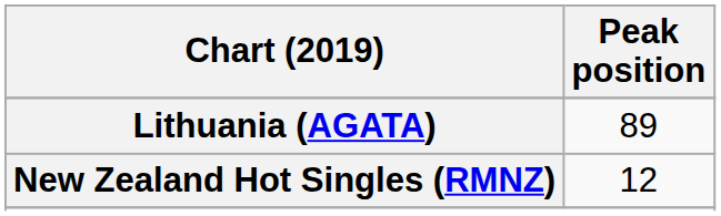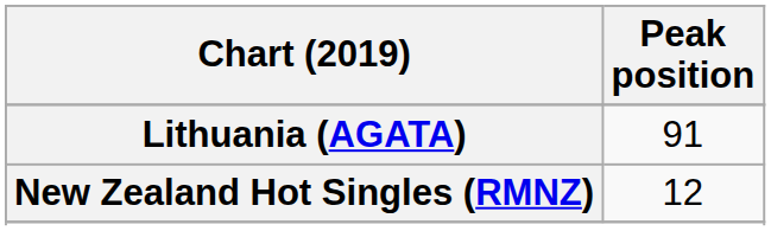 <table class="wikitable sortable plainrowheaders" style="text-align:center">
 <tr>
 <th scope="col">Chart (2019)</th>
 <th scope="col">Peak<br>position</th>
 </tr>
 <tr>
 </tr>
 <tr>
 <th scope="row">Lithuania (<a href='#'>AGATA</a>)</th>
-<td>89</td>
+<td>91</td>
 </tr>
 <tr>
 <th scope="row">New Zealand Hot Singles (<a href='#'>RMNZ</a>)</th>
 <td>12</td>
 </tr>
 <tr>
 </tr>
 <tr>
 </tr>
 <tr>
 </tr>
 </table>
